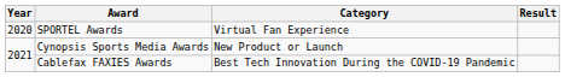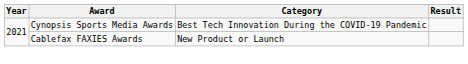 <table class="wikitable sortable">
 <tr>
 <th>Year</th>
 <th>Award</th>
 <th>Category</th>
 <th>Result</th>
 </tr>
 <tr>
-<td>2020</td>
-<td>SPORTEL Awards</td>
-<td>Virtual Fan Experience</td>
-<td></td>
-</tr>
-<tr>
 <td rowspan=2>2021</td>
 <td>Cynopsis Sports Media Awards</td>
-<td>New Product or Launch</td>
+<td>Best Tech Innovation During the COVID-19 Pandemic</td>
 <td></td>
 </tr>
 <tr>
 <td>Cablefax FAXIES Awards</td>
-<td>Best Tech Innovation During the COVID-19 Pandemic</td>
+<td>New Product or Launch</td>
 <td></td>
 </tr>
 </table>
